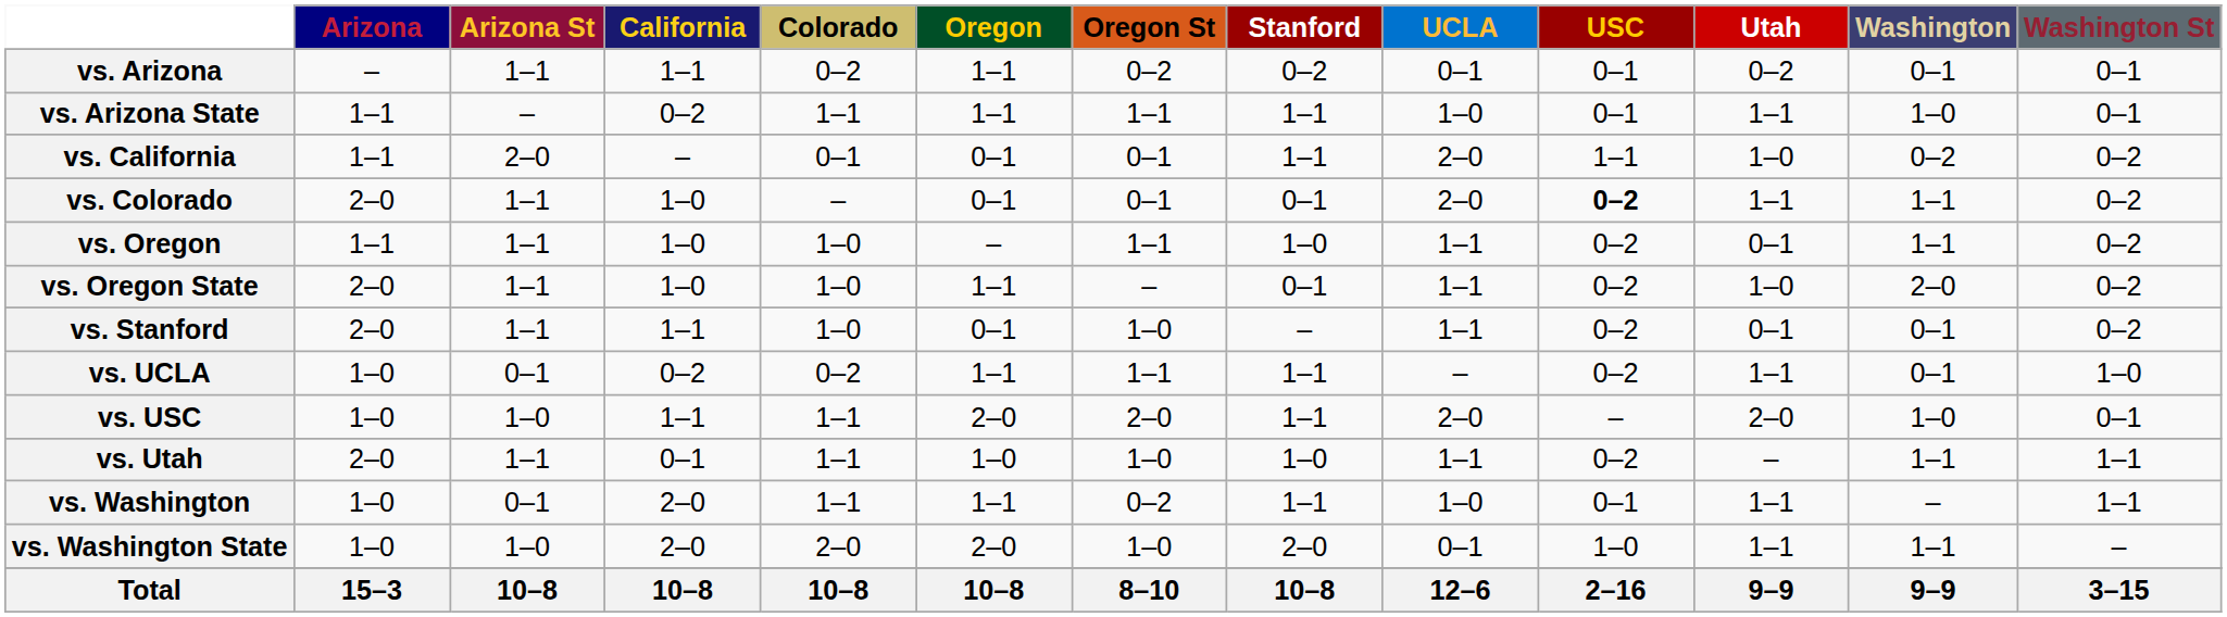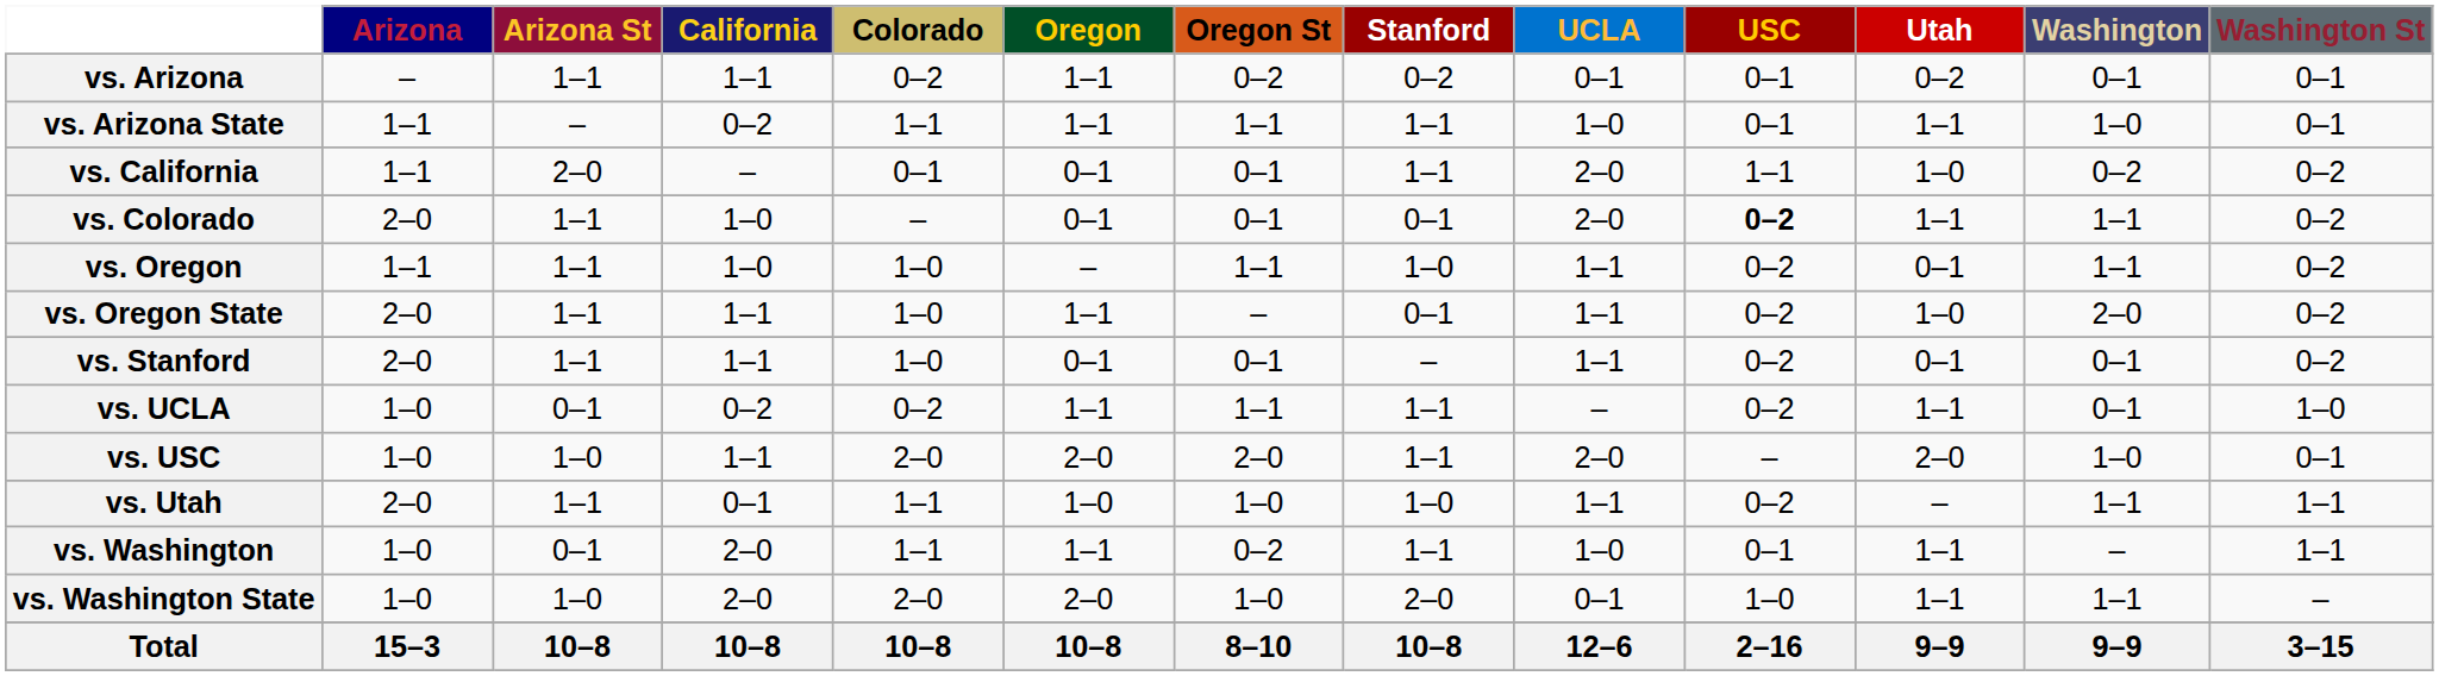 <table class="wikitable" style="white-space:nowrap;font-size:90%;">
 <tr>
 <th colspan=1 style="background:white; border-top-style:hidden; border-left-style:hidden;"   width=75> </th>
 <th style="background:#000080; color:#C41E3A;"  width=75>Arizona</th>
 <th style="background:#8D0E3B; color:#FCC626;"  width=75>Arizona St</th>
 <th style="background:#191970; color:#FCD116;"  width=75>California</th>
 <th style="background:#CEBE70; color:#000000;"  width=75>Colorado</th>
 <th style="background:#004F27; color:#FFCC00;"  width=75>Oregon</th>
 <th style="background:#D85A1A; color:#000000;"  width=75>Oregon St</th>
 <th style="background:#990000; color:#FFFFFF;"  width=75>Stanford</th>
 <th style="background:#0073CF; color:#FEBB36;"  width=75>UCLA</th>
 <th style="background:#990000; color:#FFCC00;"  width=75>USC</th>
 <th style="background:#CC0000; color:#FFFFFF;"  width=75>Utah</th>
 <th style="background:#3B3E72; color:#E2D2A3;"  width=75>Washington</th>
 <th style="background:#5E6A71; color:#981E32;"  width=75>Washington St</th>
 </tr>
 <tr style="text-align:center;">
 <th>vs. Arizona</th>
 <td>–</td>
 <td>1–1</td>
 <td>1–1</td>
 <td>0–2</td>
 <td>1–1</td>
 <td>0–2</td>
 <td>0–2</td>
 <td>0–1</td>
 <td>0–1</td>
 <td>0–2</td>
 <td>0–1</td>
 <td>0–1</td>
 </tr>
 <tr style="text-align:center;">
 <th>vs. Arizona State</th>
 <td>1–1</td>
 <td>–</td>
 <td>0–2</td>
 <td>1–1</td>
 <td>1–1</td>
 <td>1–1</td>
 <td>1–1</td>
 <td>1–0</td>
 <td>0–1</td>
 <td>1–1</td>
 <td>1–0</td>
 <td>0–1</td>
 </tr>
 <tr style="text-align:center;">
 <th>vs. California</th>
 <td>1–1</td>
 <td>2–0</td>
 <td>–</td>
 <td>0–1</td>
 <td>0–1</td>
 <td>0–1</td>
 <td>1–1</td>
 <td>2–0</td>
 <td>1–1</td>
 <td>1–0</td>
 <td>0–2</td>
 <td>0–2</td>
 </tr>
 <tr style="text-align:center;">
 <th>vs. Colorado</th>
 <td>2–0</td>
 <td>1–1</td>
 <td>1–0</td>
 <td>–</td>
 <td>0–1</td>
 <td>0–1</td>
 <td>0–1</td>
 <td>2–0</td>
 <td><strong>0–2</strong></td>
 <td>1–1</td>
 <td>1–1</td>
 <td>0–2</td>
 </tr>
 <tr style="text-align:center;">
 <th>vs. Oregon</th>
 <td>1–1</td>
 <td>1–1</td>
 <td>1–0</td>
 <td>1–0</td>
 <td>–</td>
 <td>1–1</td>
 <td>1–0</td>
 <td>1–1</td>
 <td>0–2</td>
 <td>0–1</td>
 <td>1–1</td>
 <td>0–2</td>
 </tr>
 <tr style="text-align:center;">
 <th>vs. Oregon State</th>
 <td>2–0</td>
 <td>1–1</td>
-<td>1–0</td>
+<td>1–1</td>
 <td>1–0</td>
 <td>1–1</td>
 <td>–</td>
 <td>0–1</td>
 <td>1–1</td>
 <td>0–2</td>
 <td>1–0</td>
 <td>2–0</td>
 <td>0–2</td>
 </tr>
 <tr style="text-align:center;">
 <th>vs. Stanford</th>
 <td>2–0</td>
 <td>1–1</td>
 <td>1–1</td>
 <td>1–0</td>
 <td>0–1</td>
-<td>1–0</td>
+<td>0–1</td>
 <td>–</td>
 <td>1–1</td>
 <td>0–2</td>
 <td>0–1</td>
 <td>0–1</td>
 <td>0–2</td>
 </tr>
 <tr style="text-align:center;">
 <th>vs. UCLA</th>
 <td>1–0</td>
 <td>0–1</td>
 <td>0–2</td>
 <td>0–2</td>
 <td>1–1</td>
 <td>1–1</td>
 <td>1–1</td>
 <td>–</td>
 <td>0–2</td>
 <td>1–1</td>
 <td>0–1</td>
 <td>1–0</td>
 </tr>
 <tr style="text-align:center;">
 <th>vs. USC</th>
 <td>1–0</td>
 <td>1–0</td>
 <td>1–1</td>
-<td>1–1</td>
+<td>2–0</td>
 <td>2–0</td>
 <td>2–0</td>
 <td>1–1</td>
 <td>2–0</td>
 <td>–</td>
 <td>2–0</td>
 <td>1–0</td>
 <td>0–1</td>
 </tr>
 <tr style="text-align:center;">
 <th>vs. Utah</th>
 <td>2–0</td>
 <td>1–1</td>
 <td>0–1</td>
 <td>1–1</td>
 <td>1–0</td>
 <td>1–0</td>
 <td>1–0</td>
 <td>1–1</td>
 <td>0–2</td>
 <td>–</td>
 <td>1–1</td>
 <td>1–1</td>
 </tr>
 <tr style="text-align:center;">
 <th>vs. Washington</th>
 <td>1–0</td>
 <td>0–1</td>
 <td>2–0</td>
 <td>1–1</td>
 <td>1–1</td>
 <td>0–2</td>
 <td>1–1</td>
 <td>1–0</td>
 <td>0–1</td>
 <td>1–1</td>
 <td>–</td>
 <td>1–1</td>
 </tr>
 <tr style="text-align:center;">
 <th>vs. Washington State</th>
 <td>1–0</td>
 <td>1–0</td>
 <td>2–0</td>
 <td>2–0</td>
 <td>2–0</td>
 <td>1–0</td>
 <td>2–0</td>
 <td>0–1</td>
 <td>1–0</td>
 <td>1–1</td>
 <td>1–1</td>
 <td>–</td>
 </tr>
 <tr style="text-align:center;">
 </tr>
 <tr style="text-align:center;">
 <th>Total</th>
 <th>15–3</th>
 <th>10–8</th>
 <th>10–8</th>
 <th>10–8</th>
 <th>10–8</th>
 <th>8–10</th>
 <th>10–8</th>
 <th>12–6</th>
 <th>2–16</th>
 <th>9–9</th>
 <th>9–9</th>
 <th>3–15</th>
 </tr>
 </table>
